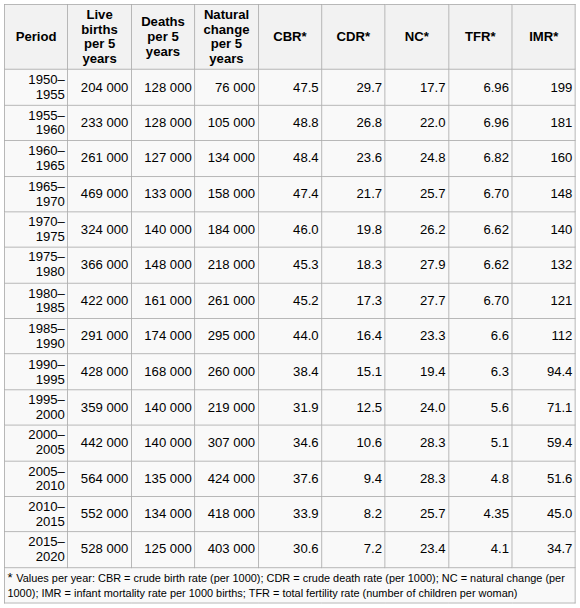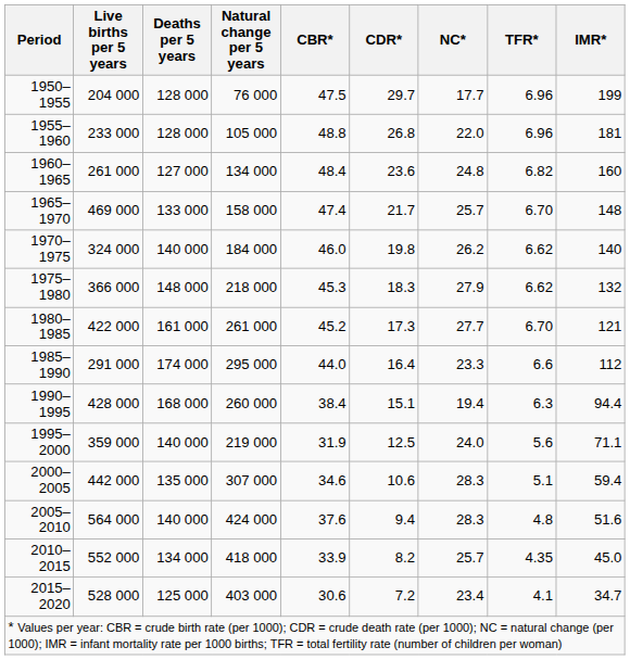 <table class="wikitable" style="text-align: right;">
 <tr>
 <th width="70pt">Period</th>
 <th width="70pt">Live births per 5 years</th>
 <th width="70pt">Deaths per 5 years</th>
 <th width="70pt">Natural change per 5 years</th>
 <th width="70pt">CBR*</th>
 <th width="70pt">CDR*</th>
 <th width="70pt">NC*</th>
 <th width="70pt">TFR*</th>
 <th width="70pt">IMR*</th>
 </tr>
 <tr>
 <td>1950–1955</td>
 <td>204 000</td>
 <td>128 000</td>
 <td>76 000</td>
 <td>47.5</td>
 <td>29.7</td>
 <td>17.7</td>
 <td>6.96</td>
 <td>199</td>
 </tr>
 <tr>
 <td>1955–1960</td>
 <td>233 000</td>
 <td>128 000</td>
 <td>105 000</td>
 <td>48.8</td>
 <td>26.8</td>
 <td>22.0</td>
 <td>6.96</td>
 <td>181</td>
 </tr>
 <tr>
 <td>1960–1965</td>
 <td>261 000</td>
 <td>127 000</td>
 <td>134 000</td>
 <td>48.4</td>
 <td>23.6</td>
 <td>24.8</td>
 <td>6.82</td>
 <td>160</td>
 </tr>
 <tr>
 <td>1965–1970</td>
 <td>469 000</td>
 <td>133 000</td>
 <td>158 000</td>
 <td>47.4</td>
 <td>21.7</td>
 <td>25.7</td>
 <td>6.70</td>
 <td>148</td>
 </tr>
 <tr>
 <td>1970–1975</td>
 <td>324 000</td>
 <td>140 000</td>
 <td>184 000</td>
 <td>46.0</td>
 <td>19.8</td>
 <td>26.2</td>
 <td>6.62</td>
 <td>140</td>
 </tr>
 <tr>
 <td>1975–1980</td>
 <td>366 000</td>
 <td>148 000</td>
 <td>218 000</td>
 <td>45.3</td>
 <td>18.3</td>
 <td>27.9</td>
 <td>6.62</td>
 <td>132</td>
 </tr>
 <tr>
 <td>1980–1985</td>
 <td>422 000</td>
 <td>161 000</td>
 <td>261 000</td>
 <td>45.2</td>
 <td>17.3</td>
 <td>27.7</td>
 <td>6.70</td>
 <td>121</td>
 </tr>
 <tr>
 <td>1985–1990</td>
 <td>291 000</td>
 <td>174 000</td>
 <td>295 000</td>
 <td>44.0</td>
 <td>16.4</td>
 <td>23.3</td>
 <td>6.6</td>
 <td>112</td>
 </tr>
 <tr>
 <td>1990–1995</td>
 <td>428 000</td>
 <td>168 000</td>
 <td>260 000</td>
 <td>38.4</td>
 <td>15.1</td>
 <td>19.4</td>
 <td>6.3</td>
 <td>94.4</td>
 </tr>
 <tr>
 <td>1995–2000</td>
 <td>359 000</td>
 <td>140 000</td>
 <td>219 000</td>
 <td>31.9</td>
 <td>12.5</td>
 <td>24.0</td>
 <td>5.6</td>
 <td>71.1</td>
 </tr>
 <tr>
 <td>2000–2005</td>
 <td>442 000</td>
-<td>140 000</td>
+<td>135 000</td>
 <td>307 000</td>
 <td>34.6</td>
 <td>10.6</td>
 <td>28.3</td>
 <td>5.1</td>
 <td>59.4</td>
 </tr>
 <tr>
 <td>2005–2010</td>
 <td>564 000</td>
-<td>135 000</td>
+<td>140 000</td>
 <td>424 000</td>
 <td>37.6</td>
 <td>9.4</td>
 <td>28.3</td>
 <td>4.8</td>
 <td>51.6</td>
 </tr>
 <tr>
 <td>2010–2015</td>
 <td>552 000</td>
 <td>134 000</td>
 <td>418 000</td>
 <td>33.9</td>
 <td>8.2</td>
 <td>25.7</td>
 <td>4.35</td>
 <td>45.0</td>
 </tr>
 <tr>
 <td>2015–2020</td>
 <td>528 000</td>
 <td>125 000</td>
 <td>403 000</td>
 <td>30.6</td>
 <td>7.2</td>
 <td>23.4</td>
 <td>4.1</td>
 <td>34.7</td>
 </tr>
 <tr>
 <td align="left" colspan="9">* <small>Values per year: CBR = crude birth rate (per 1000); CDR = crude death rate (per 1000); NC = natural change (per 1000); IMR = infant mortality rate per 1000 births; TFR = total fertility rate (number of children per woman)</small></td>
 </tr>
 </table>
